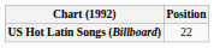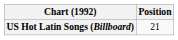 <table class="wikitable plainrowheaders" style="text-align:center">
 <tr>
 <th scope="col">Chart (1992)</th>
 <th scope="col">Position</th>
 </tr>
 <tr>
 <th scope="row">US Hot Latin Songs (<em>Billboard</em>)</th>
-<td>22</td>
+<td>21</td>
 </tr>
 </table>
